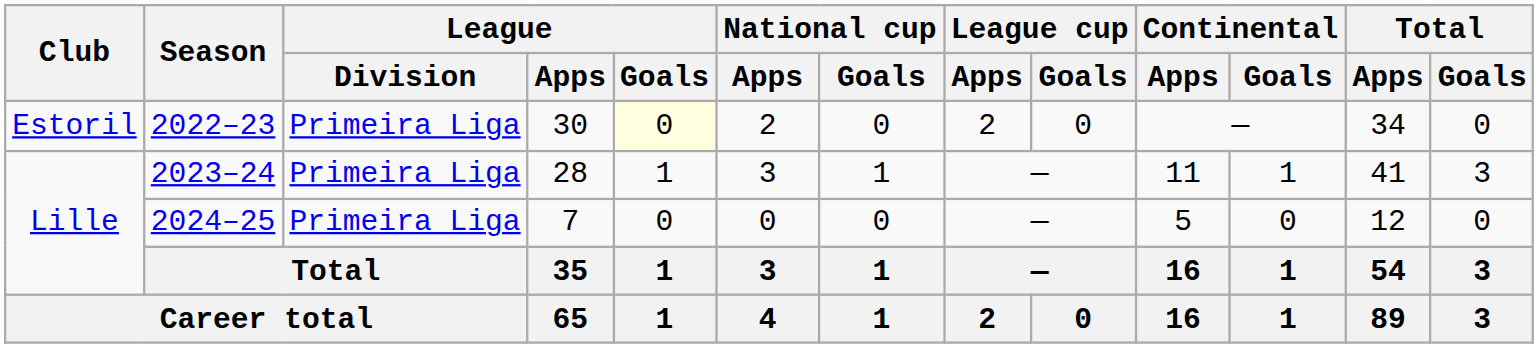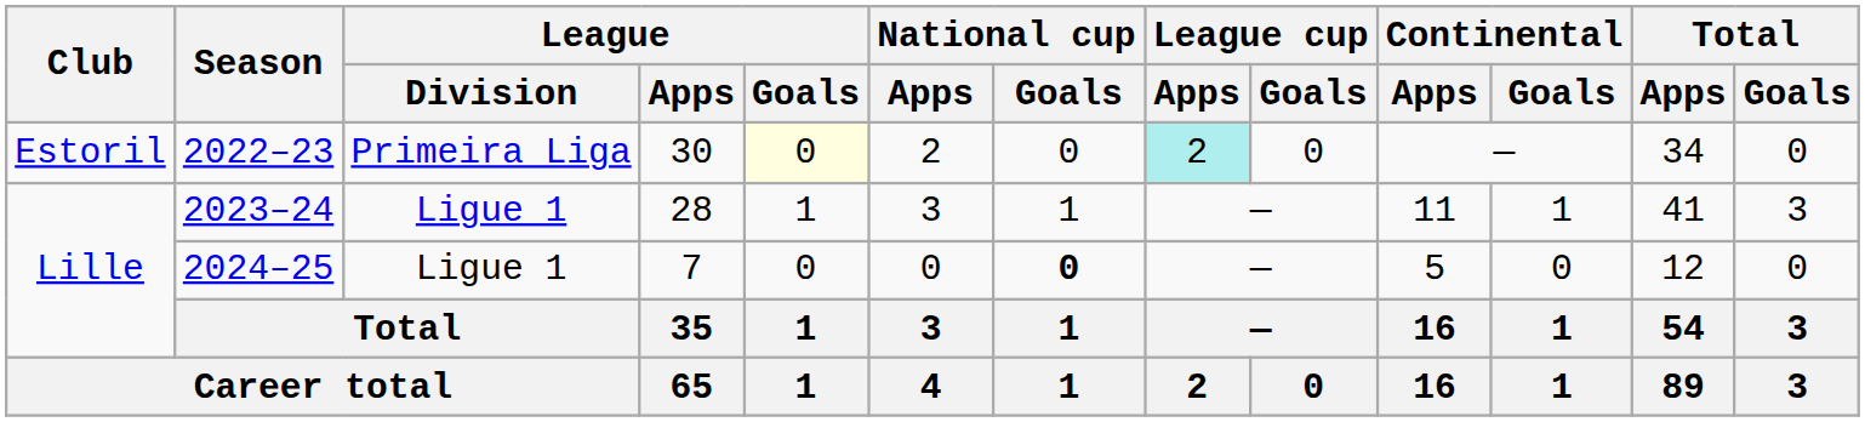 <table class="wikitable" style="text-align: center">
 <tr>
 <th rowspan="2">Club</th>
 <th rowspan="2">Season</th>
 <th colspan="3">League</th>
 <th colspan="2">National cup</th>
 <th colspan="2">League cup</th>
 <th colspan="2">Continental</th>
 <th colspan="2">Total</th>
 </tr>
 <tr>
 <th>Division</th>
 <th>Apps</th>
 <th>Goals</th>
 <th>Apps</th>
 <th>Goals</th>
 <th>Apps</th>
 <th>Goals</th>
 <th>Apps</th>
 <th>Goals</th>
 <th>Apps</th>
 <th>Goals</th>
 </tr>
 <tr>
 <td><a href='#'>Estoril</a></td>
 <td><a href='#'>2022–23</a></td>
 <td><a href='#'>Primeira Liga</a></td>
 <td>30</td>
 <td style="background: lightyellow;">0</td>
 <td>2</td>
 <td>0</td>
-<td>2</td>
+<td style="background: paleturquoise;">2</td>
 <td>0</td>
 <td colspan="2">—</td>
 <td>34</td>
 <td>0</td>
 </tr>
 <tr>
 <td rowspan="3"><a href='#'>Lille</a></td>
 <td><a href='#'>2023–24</a></td>
-<td><a href='#'>Primeira Liga</a></td>
+<td><a href='#'>Ligue 1</a></td>
 <td>28</td>
 <td>1</td>
 <td>3</td>
 <td>1</td>
 <td colspan="2">—</td>
 <td>11</td>
 <td>1</td>
 <td>41</td>
 <td>3</td>
 </tr>
 <tr>
 <td><a href='#'>2024–25</a></td>
-<td><a href='#'>Primeira Liga</a></td>
+<td>Ligue 1</td>
 <td>7</td>
 <td>0</td>
 <td>0</td>
-<td>0</td>
+<td><strong>0</strong></td>
 <td colspan="2">—</td>
 <td>5</td>
 <td>0</td>
 <td>12</td>
 <td>0</td>
 </tr>
 <tr>
 <th colspan="2">Total</th>
 <th>35</th>
 <th>1</th>
 <th>3</th>
 <th>1</th>
 <th colspan="2">—</th>
 <th>16</th>
 <th>1</th>
 <th>54</th>
 <th>3</th>
 </tr>
 <tr>
 <th colspan="3">Career total</th>
 <th>65</th>
 <th>1</th>
 <th>4</th>
 <th>1</th>
 <th>2</th>
 <th>0</th>
 <th>16</th>
 <th>1</th>
 <th>89</th>
 <th>3</th>
 </tr>
 </table>
